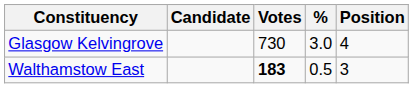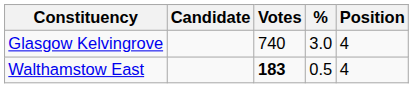 <table class="wikitable sortable">
 <tr>
 <th>Constituency</th>
 <th>Candidate</th>
 <th>Votes</th>
 <th>%</th>
 <th>Position</th>
 </tr>
 <tr>
 <td><a href='#'>Glasgow Kelvingrove</a></td>
 <td></td>
-<td>730</td>
+<td>740</td>
 <td>3.0</td>
 <td>4</td>
 </tr>
 <tr>
 <td><a href='#'>Walthamstow East</a></td>
 <td></td>
 <td><strong>183</strong></td>
 <td>0.5</td>
-<td>3</td>
+<td>4</td>
 </tr>
 </table>
